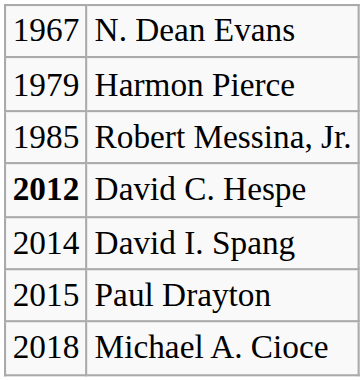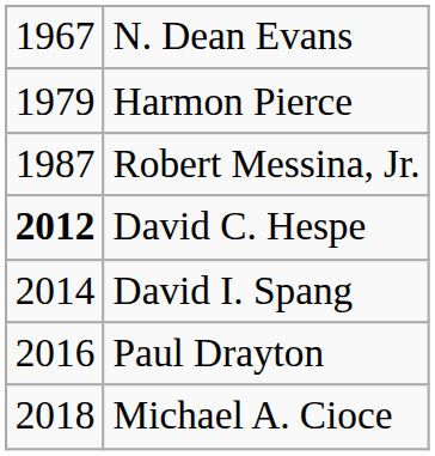 <table class="wikitable">
 <tr>
 <td>1967</td>
 <td>N. Dean Evans</td>
 </tr>
 <tr>
 <td>1979</td>
 <td>Harmon Pierce</td>
 </tr>
 <tr>
-<td>1985</td>
+<td>1987</td>
 <td>Robert Messina, Jr.</td>
 </tr>
 <tr>
 <td><strong>2012</strong></td>
 <td>David C. Hespe</td>
 </tr>
 <tr>
 <td>2014</td>
 <td>David I. Spang</td>
 </tr>
 <tr>
-<td>2015</td>
+<td>2016</td>
 <td>Paul Drayton</td>
 </tr>
 <tr>
 <td>2018</td>
 <td>Michael A. Cioce</td>
 </tr>
 </table>
